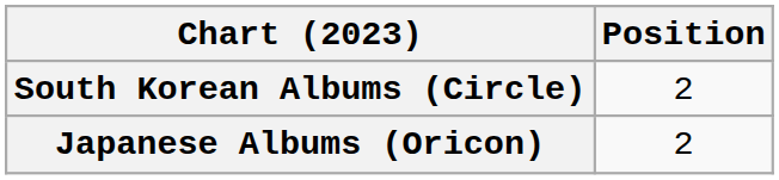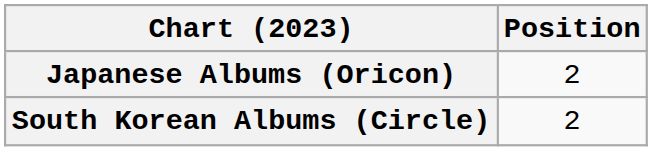 <table class="wikitable plainrowheaders sortable" style="text-align:center">
 <tr>
 <th scope="col">Chart (2023)</th>
 <th scope="col">Position</th>
 </tr>
 <tr>
+<th scope="row">Japanese Albums (Oricon)</th>
+<td>2</td>
+</tr>
+<tr>
 <th scope="row">South Korean Albums (Circle)</th>
 <td>2</td>
 </tr>
-<tr>
-<th scope="row">Japanese Albums (Oricon)</th>
-<td>2</td>
-</tr>
 </table>
